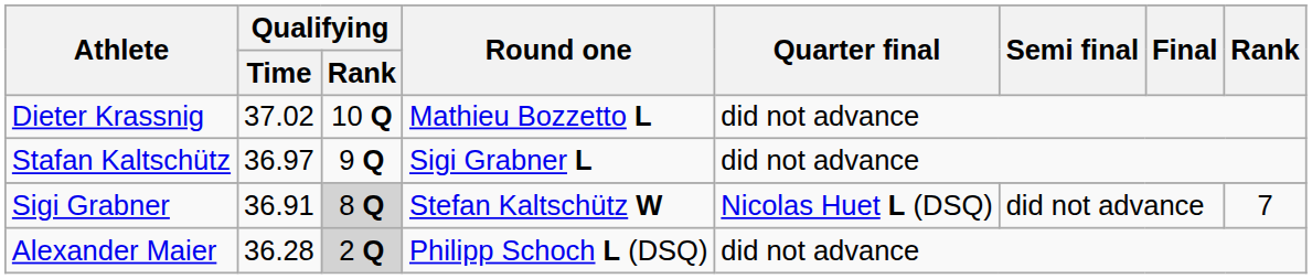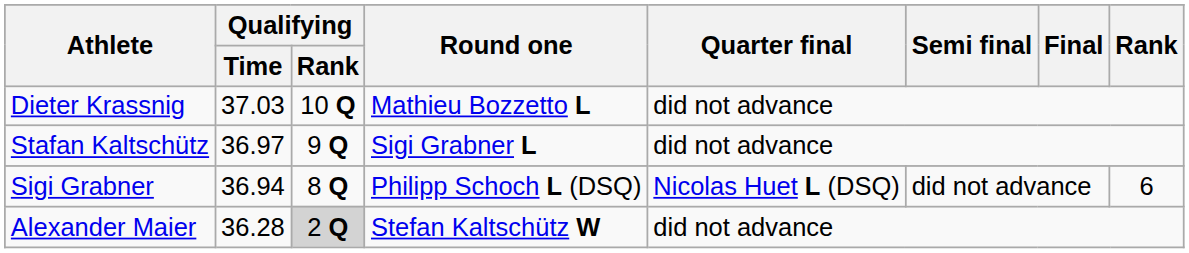 <table class="wikitable" style="font-size:90%">
 <tr>
 <th rowspan="2">Athlete</th>
 <th colspan="2">Qualifying</th>
 <th rowspan="2">Round one</th>
 <th rowspan="2">Quarter final</th>
 <th rowspan="2">Semi final</th>
 <th rowspan="2">Final</th>
 <th rowspan="2">Rank</th>
 </tr>
 <tr>
 <th>Time</th>
 <th>Rank</th>
 </tr>
 <tr>
 <td><a href='#'>Dieter Krassnig</a></td>
-<td align="center">37.02</td>
+<td align="center">37.03</td>
 <td align="center">10 <strong>Q</strong></td>
 <td> <a href='#'>Mathieu Bozzetto</a> <strong>L</strong></td>
 <td colspan="4">did not advance</td>
 </tr>
 <tr>
 <td><a href='#'>Stafan Kaltschütz</a></td>
 <td align="center">36.97</td>
 <td align="center">9 <strong>Q</strong></td>
 <td> <a href='#'>Sigi Grabner</a> <strong>L</strong></td>
 <td colspan="4">did not advance</td>
 </tr>
 <tr>
 <td><a href='#'>Sigi Grabner</a></td>
-<td align="center">36.91</td>
-<td align="center" style="background: lightgrey;">8 <strong>Q</strong></td>
-<td> <a href='#'>Stefan Kaltschütz</a> <strong>W</strong></td>
+<td align="center">36.94</td>
+<td align="center">8 <strong>Q</strong></td>
+<td> <a href='#'>Philipp Schoch</a> <strong>L</strong> (DSQ)</td>
 <td> <a href='#'>Nicolas Huet</a> <strong>L</strong> (DSQ)</td>
 <td colspan="2">did not advance</td>
-<td align="center">7</td>
+<td align="center">6</td>
 </tr>
 <tr>
 <td><a href='#'>Alexander Maier</a></td>
 <td align="center">36.28</td>
 <td align="center" style="background: lightgrey;">2 <strong>Q</strong></td>
-<td> <a href='#'>Philipp Schoch</a> <strong>L</strong> (DSQ)</td>
+<td> <a href='#'>Stefan Kaltschütz</a> <strong>W</strong></td>
 <td colspan="4">did not advance</td>
 </tr>
 </table>
